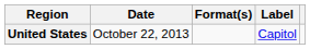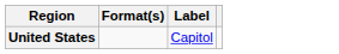 <table class="wikitable plainrowheaders">
 <tr>
 <th scope="col">Region</th>
-<th scope="col">Date</th>
 <th scope="col">Format(s)</th>
 <th scope="col">Label</th>
 <th scope="col"></th>
 </tr>
 <tr>
 <th scope="row">United States</th>
-<td rowspan="1">October 22, 2013</td>
 <td></td>
 <td rowspan="1"><a href='#'>Capitol</a></td>
 <td align="center"></td>
 </tr>
 </table>
